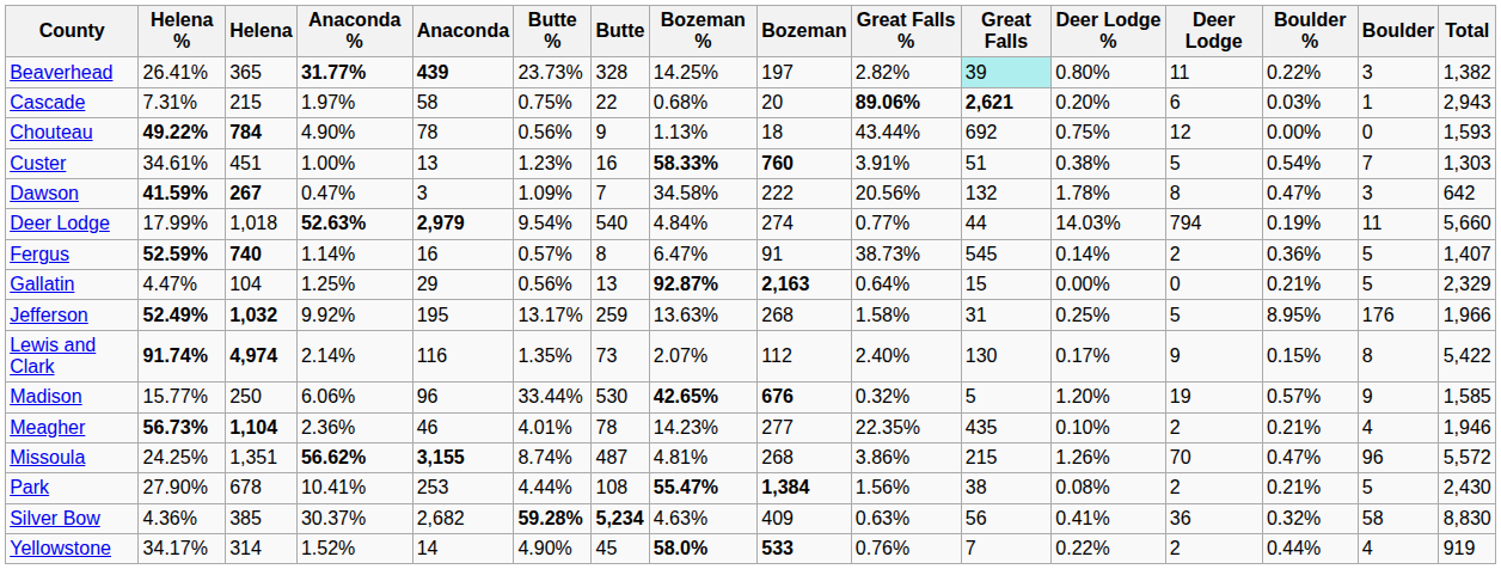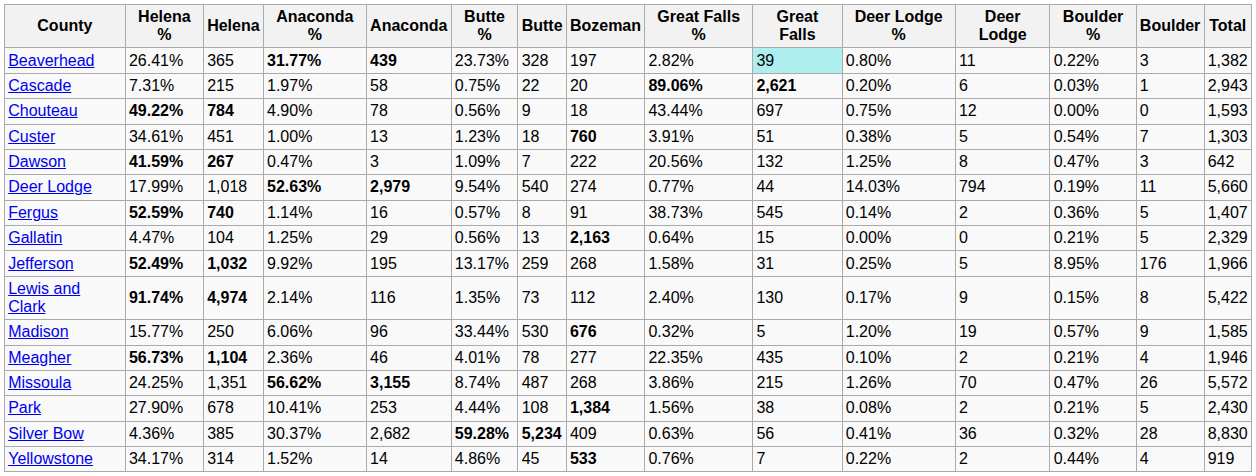 <table class="wikitable sortable">
 <tr>
 <th>County</th>
 <th>Helena %</th>
 <th>Helena</th>
 <th>Anaconda %</th>
 <th>Anaconda</th>
 <th>Butte %</th>
 <th>Butte</th>
-<th>Bozeman %</th>
 <th>Bozeman</th>
 <th>Great Falls %</th>
 <th>Great Falls</th>
 <th>Deer Lodge %</th>
 <th>Deer Lodge</th>
 <th>Boulder %</th>
 <th>Boulder</th>
 <th>Total</th>
 </tr>
 <tr>
 <td><a href='#'>Beaverhead</a></td>
 <td>26.41%</td>
 <td>365</td>
 <td><strong>31.77%</strong></td>
 <td><strong>439</strong></td>
 <td>23.73%</td>
 <td>328</td>
-<td>14.25%</td>
 <td>197</td>
 <td>2.82%</td>
 <td style="background: paleturquoise;">39</td>
 <td>0.80%</td>
 <td>11</td>
 <td>0.22%</td>
 <td>3</td>
 <td>1,382</td>
 </tr>
 <tr>
 <td><a href='#'>Cascade</a></td>
 <td>7.31%</td>
 <td>215</td>
 <td>1.97%</td>
 <td>58</td>
 <td>0.75%</td>
 <td>22</td>
-<td>0.68%</td>
 <td>20</td>
 <td><strong>89.06%</strong></td>
 <td><strong>2,621</strong></td>
 <td>0.20%</td>
 <td>6</td>
 <td>0.03%</td>
 <td>1</td>
 <td>2,943</td>
 </tr>
 <tr>
 <td><a href='#'>Chouteau</a></td>
 <td><strong>49.22%</strong></td>
 <td><strong>784</strong></td>
 <td>4.90%</td>
 <td>78</td>
 <td>0.56%</td>
 <td>9</td>
-<td>1.13%</td>
 <td>18</td>
 <td>43.44%</td>
-<td>692</td>
+<td>697</td>
 <td>0.75%</td>
 <td>12</td>
 <td>0.00%</td>
 <td>0</td>
 <td>1,593</td>
 </tr>
 <tr>
 <td><a href='#'>Custer</a></td>
 <td>34.61%</td>
 <td>451</td>
 <td>1.00%</td>
 <td>13</td>
 <td>1.23%</td>
-<td>16</td>
-<td><strong>58.33%</strong></td>
+<td>18</td>
 <td><strong>760</strong></td>
 <td>3.91%</td>
 <td>51</td>
 <td>0.38%</td>
 <td>5</td>
 <td>0.54%</td>
 <td>7</td>
 <td>1,303</td>
 </tr>
 <tr>
 <td><a href='#'>Dawson</a></td>
 <td><strong>41.59%</strong></td>
 <td><strong>267</strong></td>
 <td>0.47%</td>
 <td>3</td>
 <td>1.09%</td>
 <td>7</td>
-<td>34.58%</td>
 <td>222</td>
 <td>20.56%</td>
 <td>132</td>
-<td>1.78%</td>
+<td>1.25%</td>
 <td>8</td>
 <td>0.47%</td>
 <td>3</td>
 <td>642</td>
 </tr>
 <tr>
 <td><a href='#'>Deer Lodge</a></td>
 <td>17.99%</td>
 <td>1,018</td>
 <td><strong>52.63%</strong></td>
 <td><strong>2,979</strong></td>
 <td>9.54%</td>
 <td>540</td>
-<td>4.84%</td>
 <td>274</td>
 <td>0.77%</td>
 <td>44</td>
 <td>14.03%</td>
 <td>794</td>
 <td>0.19%</td>
 <td>11</td>
 <td>5,660</td>
 </tr>
 <tr>
 <td><a href='#'>Fergus</a></td>
 <td><strong>52.59%</strong></td>
 <td><strong>740</strong></td>
 <td>1.14%</td>
 <td>16</td>
 <td>0.57%</td>
 <td>8</td>
-<td>6.47%</td>
 <td>91</td>
 <td>38.73%</td>
 <td>545</td>
 <td>0.14%</td>
 <td>2</td>
 <td>0.36%</td>
 <td>5</td>
 <td>1,407</td>
 </tr>
 <tr>
 <td><a href='#'>Gallatin</a></td>
 <td>4.47%</td>
 <td>104</td>
 <td>1.25%</td>
 <td>29</td>
 <td>0.56%</td>
 <td>13</td>
-<td><strong>92.87%</strong></td>
 <td><strong>2,163</strong></td>
 <td>0.64%</td>
 <td>15</td>
 <td>0.00%</td>
 <td>0</td>
 <td>0.21%</td>
 <td>5</td>
 <td>2,329</td>
 </tr>
 <tr>
 <td><a href='#'>Jefferson</a></td>
 <td><strong>52.49%</strong></td>
 <td><strong>1,032</strong></td>
 <td>9.92%</td>
 <td>195</td>
 <td>13.17%</td>
 <td>259</td>
-<td>13.63%</td>
 <td>268</td>
 <td>1.58%</td>
 <td>31</td>
 <td>0.25%</td>
 <td>5</td>
 <td>8.95%</td>
 <td>176</td>
 <td>1,966</td>
 </tr>
 <tr>
 <td><a href='#'>Lewis and Clark</a></td>
 <td><strong>91.74%</strong></td>
 <td><strong>4,974</strong></td>
 <td>2.14%</td>
 <td>116</td>
 <td>1.35%</td>
 <td>73</td>
-<td>2.07%</td>
 <td>112</td>
 <td>2.40%</td>
 <td>130</td>
 <td>0.17%</td>
 <td>9</td>
 <td>0.15%</td>
 <td>8</td>
 <td>5,422</td>
 </tr>
 <tr>
 <td><a href='#'>Madison</a></td>
 <td>15.77%</td>
 <td>250</td>
 <td>6.06%</td>
 <td>96</td>
 <td>33.44%</td>
 <td>530</td>
-<td><strong>42.65%</strong></td>
 <td><strong>676</strong></td>
 <td>0.32%</td>
 <td>5</td>
 <td>1.20%</td>
 <td>19</td>
 <td>0.57%</td>
 <td>9</td>
 <td>1,585</td>
 </tr>
 <tr>
 <td><a href='#'>Meagher</a></td>
 <td><strong>56.73%</strong></td>
 <td><strong>1,104</strong></td>
 <td>2.36%</td>
 <td>46</td>
 <td>4.01%</td>
 <td>78</td>
-<td>14.23%</td>
 <td>277</td>
 <td>22.35%</td>
 <td>435</td>
 <td>0.10%</td>
 <td>2</td>
 <td>0.21%</td>
 <td>4</td>
 <td>1,946</td>
 </tr>
 <tr>
 <td><a href='#'>Missoula</a></td>
 <td>24.25%</td>
 <td>1,351</td>
 <td><strong>56.62%</strong></td>
 <td><strong>3,155</strong></td>
 <td>8.74%</td>
 <td>487</td>
-<td>4.81%</td>
 <td>268</td>
 <td>3.86%</td>
 <td>215</td>
 <td>1.26%</td>
 <td>70</td>
 <td>0.47%</td>
-<td>96</td>
+<td>26</td>
 <td>5,572</td>
 </tr>
 <tr>
 <td><a href='#'>Park</a></td>
 <td>27.90%</td>
 <td>678</td>
 <td>10.41%</td>
 <td>253</td>
 <td>4.44%</td>
 <td>108</td>
-<td><strong>55.47%</strong></td>
 <td><strong>1,384</strong></td>
 <td>1.56%</td>
 <td>38</td>
 <td>0.08%</td>
 <td>2</td>
 <td>0.21%</td>
 <td>5</td>
 <td>2,430</td>
 </tr>
 <tr>
 <td><a href='#'>Silver Bow</a></td>
 <td>4.36%</td>
 <td>385</td>
 <td>30.37%</td>
 <td>2,682</td>
 <td><strong>59.28%</strong></td>
 <td><strong>5,234</strong></td>
-<td>4.63%</td>
 <td>409</td>
 <td>0.63%</td>
 <td>56</td>
 <td>0.41%</td>
 <td>36</td>
 <td>0.32%</td>
-<td>58</td>
+<td>28</td>
 <td>8,830</td>
 </tr>
 <tr>
 <td><a href='#'>Yellowstone</a></td>
 <td>34.17%</td>
 <td>314</td>
 <td>1.52%</td>
 <td>14</td>
-<td>4.90%</td>
+<td>4.86%</td>
 <td>45</td>
-<td><strong>58.0%</strong></td>
 <td><strong>533</strong></td>
 <td>0.76%</td>
 <td>7</td>
 <td>0.22%</td>
 <td>2</td>
 <td>0.44%</td>
 <td>4</td>
 <td>919</td>
 </tr>
 </table>
